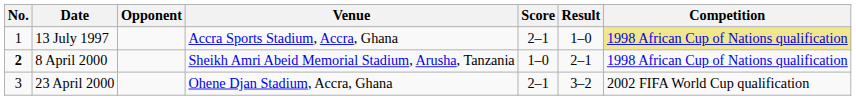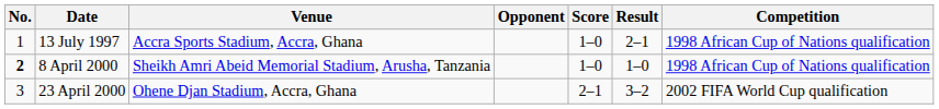 <table class="wikitable sortable">
 <tr>
 <th scope="col">No.</th>
 <th scope="col">Date</th>
+<th scope="col">Venue</th>
 <th scope="col">Opponent</th>
-<th scope="col">Venue</th>
 <th scope="col">Score</th>
 <th scope="col">Result</th>
 <th scope="col">Competition</th>
 </tr>
 <tr>
 <td style="text-align:center">1</td>
 <td>13 July 1997</td>
+<td><a href='#'>Accra Sports Stadium</a>, <a href='#'>Accra</a>, Ghana</td>
 <td></td>
-<td><a href='#'>Accra Sports Stadium</a>, <a href='#'>Accra</a>, Ghana</td>
-<td style="text-align:center">2–1</td>
-<td style="text-align:center">1–0</td>
-<td style="background: khaki;"><a href='#'>1998 African Cup of Nations qualification</a></td>
-</tr>
-<tr>
-<td style="text-align:center"><strong>2</strong></td>
-<td>8 April 2000</td>
-<td></td>
-<td><a href='#'>Sheikh Amri Abeid Memorial Stadium</a>, <a href='#'>Arusha</a>, Tanzania</td>
 <td style="text-align:center">1–0</td>
 <td style="text-align:center">2–1</td>
 <td><a href='#'>1998 African Cup of Nations qualification</a></td>
 </tr>
 <tr>
+<td style="text-align:center"><strong>2</strong></td>
+<td>8 April 2000</td>
+<td><a href='#'>Sheikh Amri Abeid Memorial Stadium</a>, <a href='#'>Arusha</a>, Tanzania</td>
+<td></td>
+<td style="text-align:center">1–0</td>
+<td style="text-align:center">1–0</td>
+<td><a href='#'>1998 African Cup of Nations qualification</a></td>
+</tr>
+<tr>
 <td style="text-align:center">3</td>
 <td>23 April 2000</td>
+<td><a href='#'>Ohene Djan Stadium</a>, Accra, Ghana</td>
 <td></td>
-<td><a href='#'>Ohene Djan Stadium</a>, Accra, Ghana</td>
 <td style="text-align:center">2–1</td>
 <td style="text-align:center">3–2</td>
 <td>2002 FIFA World Cup qualification</td>
 </tr>
 </table>
